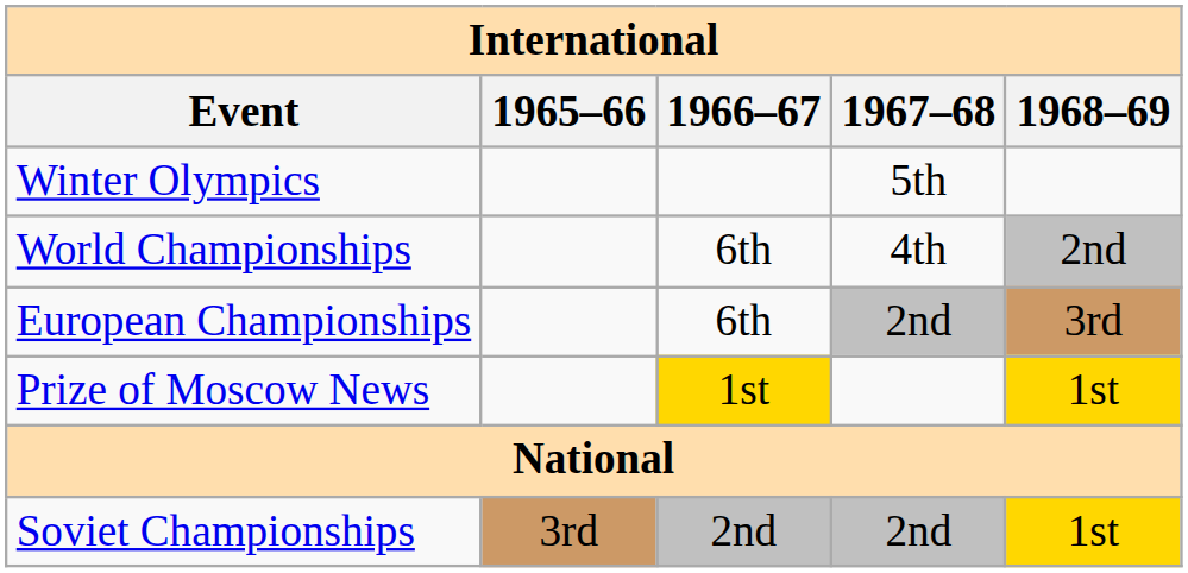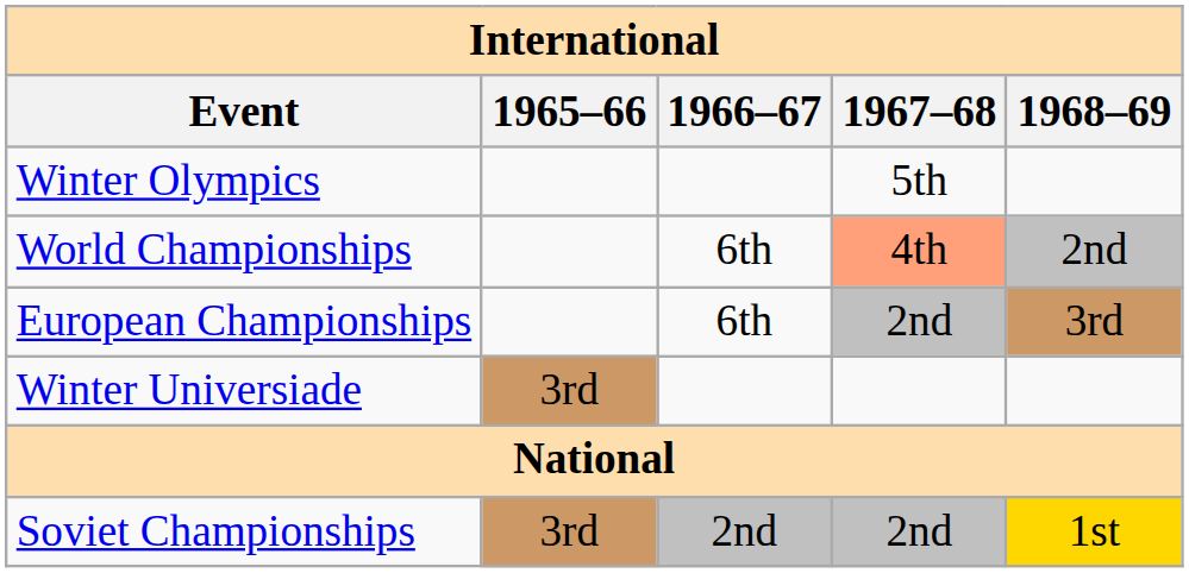 <table class="wikitable" style="text-align:center">
 <tr>
 <th style="background-color: #ffdead; " colspan=5 align=center><strong>International</strong></th>
 </tr>
 <tr>
 <th>Event</th>
 <th>1965–66</th>
 <th>1966–67</th>
 <th>1967–68</th>
 <th>1968–69</th>
 </tr>
 <tr>
 <td align=left><a href='#'>Winter Olympics</a></td>
 <td></td>
 <td></td>
 <td>5th</td>
 <td></td>
 </tr>
 <tr>
 <td align=left><a href='#'>World Championships</a></td>
 <td></td>
 <td>6th</td>
-<td>4th</td>
+<td style="background: lightsalmon;">4th</td>
 <td bgcolor=silver>2nd</td>
 </tr>
 <tr>
 <td align=left><a href='#'>European Championships</a></td>
 <td></td>
 <td>6th</td>
 <td bgcolor=silver>2nd</td>
 <td bgcolor=cc9966>3rd</td>
 </tr>
 <tr>
-<td align=left><a href='#'>Prize of Moscow News</a></td>
+<td align=left><a href='#'>Winter Universiade</a></td>
+<td bgcolor=cc9966>3rd</td>
 <td></td>
-<td bgcolor=gold>1st</td>
 <td></td>
-<td bgcolor=gold>1st</td>
+<td></td>
 </tr>
 <tr>
 <th style="background-color: #ffdead; " colspan=5 align=center><strong>National</strong></th>
 </tr>
 <tr>
 <td align=left><a href='#'>Soviet Championships</a></td>
 <td bgcolor=cc9966>3rd</td>
 <td bgcolor=silver>2nd</td>
 <td bgcolor=silver>2nd</td>
 <td bgcolor=gold>1st</td>
 </tr>
 </table>
